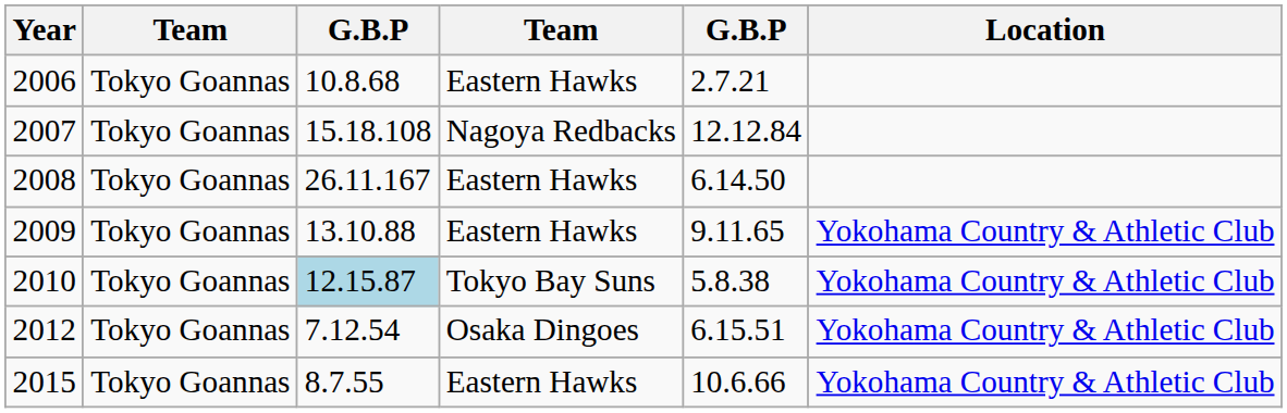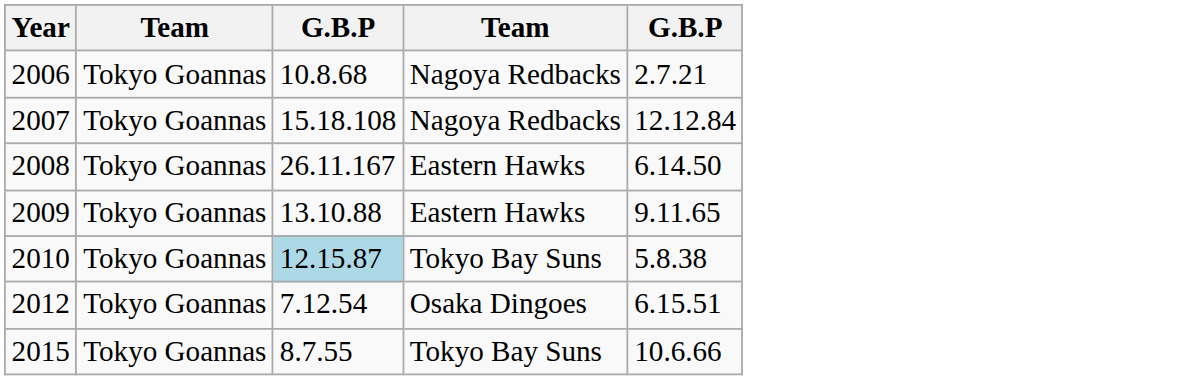 <table class="wikitable">
 <tr>
 <th>Year</th>
 <th>Team</th>
 <th>G.B.P</th>
 <th>Team</th>
 <th>G.B.P</th>
-<th>Location</th>
 </tr>
 <tr>
 <td>2006</td>
 <td>Tokyo Goannas</td>
 <td>10.8.68</td>
-<td>Eastern Hawks</td>
+<td>Nagoya Redbacks</td>
 <td>2.7.21</td>
-<td></td>
 </tr>
 <tr>
 <td>2007</td>
 <td>Tokyo Goannas</td>
 <td>15.18.108</td>
 <td>Nagoya Redbacks</td>
 <td>12.12.84</td>
-<td></td>
 </tr>
 <tr>
 <td>2008</td>
 <td>Tokyo Goannas</td>
 <td>26.11.167</td>
 <td>Eastern Hawks</td>
 <td>6.14.50</td>
-<td></td>
 </tr>
 <tr>
 <td>2009</td>
 <td>Tokyo Goannas</td>
 <td>13.10.88</td>
 <td>Eastern Hawks</td>
 <td>9.11.65</td>
-<td><a href='#'>Yokohama Country & Athletic Club</a></td>
 </tr>
 <tr>
 <td>2010</td>
 <td>Tokyo Goannas</td>
 <td style="background: lightblue;">12.15.87</td>
 <td>Tokyo Bay Suns</td>
 <td>5.8.38</td>
-<td><a href='#'>Yokohama Country & Athletic Club</a></td>
 </tr>
 <tr>
 <td>2012</td>
 <td>Tokyo Goannas</td>
 <td>7.12.54</td>
 <td>Osaka Dingoes</td>
 <td>6.15.51</td>
-<td><a href='#'>Yokohama Country & Athletic Club</a></td>
 </tr>
 <tr>
 <td>2015</td>
 <td>Tokyo Goannas</td>
 <td>8.7.55</td>
-<td>Eastern Hawks</td>
+<td>Tokyo Bay Suns</td>
 <td>10.6.66</td>
-<td><a href='#'>Yokohama Country & Athletic Club</a></td>
 </tr>
 </table>
